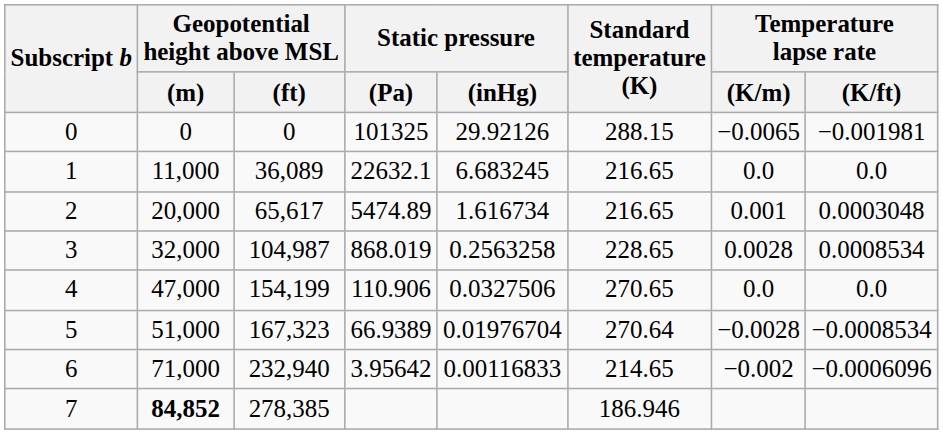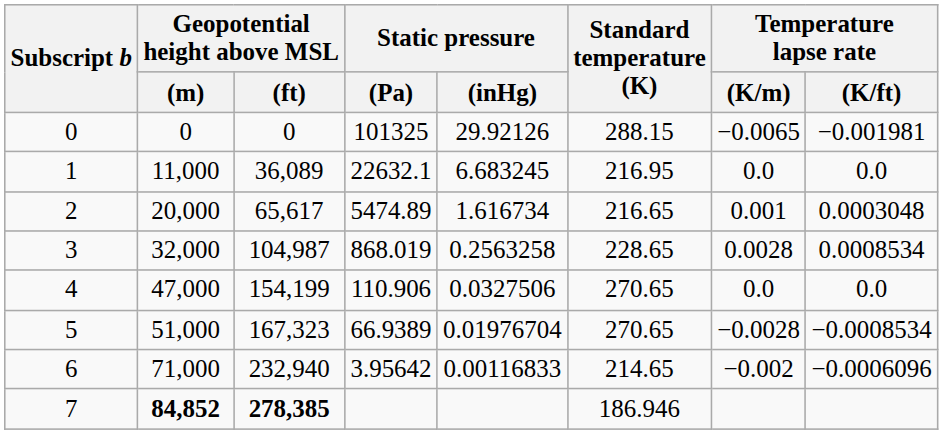 <table class="wikitable">
 <tr>
 <th rowspan="2">Subscript <em>b</em></th>
 <th colspan="2">Geopotential<br> height above MSL</th>
 <th colspan="2">Static pressure</th>
 <th rowspan="2">Standard<br> temperature<br> (K)</th>
 <th colspan="2">Temperature<br> lapse rate</th>
 </tr>
 <tr>
 <th>(m)</th>
 <th>(ft)</th>
 <th>(Pa)</th>
 <th>(inHg)</th>
 <th>(K/m)</th>
 <th>(K/ft)</th>
 </tr>
 <tr>
 <td align="center">0</td>
 <td align="center">0</td>
 <td align="center">0</td>
 <td align="center">101325</td>
 <td align="center">29.92126</td>
 <td align="center">288.15</td>
 <td align="center">−0.0065</td>
 <td align="center">−0.001981</td>
 </tr>
 <tr>
 <td align="center">1</td>
 <td align="center">11,000</td>
 <td align="center">36,089</td>
 <td align="center">22632.1</td>
 <td align="center">6.683245</td>
-<td align="center">216.65</td>
+<td align="center">216.95</td>
 <td align="center">0.0</td>
 <td align="center">0.0</td>
 </tr>
 <tr>
 <td align="center">2</td>
 <td align="center">20,000</td>
 <td align="center">65,617</td>
 <td align="center">5474.89</td>
 <td align="center">1.616734</td>
 <td align="center">216.65</td>
 <td align="center">0.001</td>
 <td align="center">0.0003048</td>
 </tr>
 <tr>
 <td align="center">3</td>
 <td align="center">32,000</td>
 <td align="center">104,987</td>
 <td align="center">868.019</td>
 <td align="center">0.2563258</td>
 <td align="center">228.65</td>
 <td align="center">0.0028</td>
 <td align="center">0.0008534</td>
 </tr>
 <tr>
 <td align="center">4</td>
 <td align="center">47,000</td>
 <td align="center">154,199</td>
 <td align="center">110.906</td>
 <td align="center">0.0327506</td>
 <td align="center">270.65</td>
 <td align="center">0.0</td>
 <td align="center">0.0</td>
 </tr>
 <tr>
 <td align="center">5</td>
 <td align="center">51,000</td>
 <td align="center">167,323</td>
 <td align="center">66.9389</td>
 <td align="center">0.01976704</td>
-<td align="center">270.64</td>
+<td align="center">270.65</td>
 <td align="center">−0.0028</td>
 <td align="center">−0.0008534</td>
 </tr>
 <tr>
 <td align="center">6</td>
 <td align="center">71,000</td>
 <td align="center">232,940</td>
 <td align="center">3.95642</td>
 <td align="center">0.00116833</td>
 <td align="center">214.65</td>
 <td align="center">−0.002</td>
 <td align="center">−0.0006096</td>
 </tr>
 <tr>
 <td align="center">7</td>
 <td align="center"><strong>84,852</strong></td>
-<td align="center">278,385</td>
+<td align="center"><strong>278,385</strong></td>
 <td></td>
 <td></td>
 <td align="center">186.946</td>
 <td></td>
 <td></td>
 </tr>
 </table>
